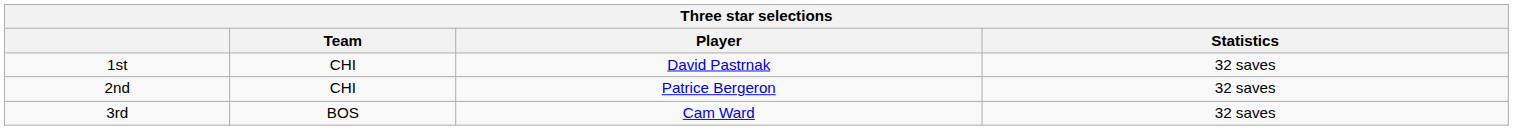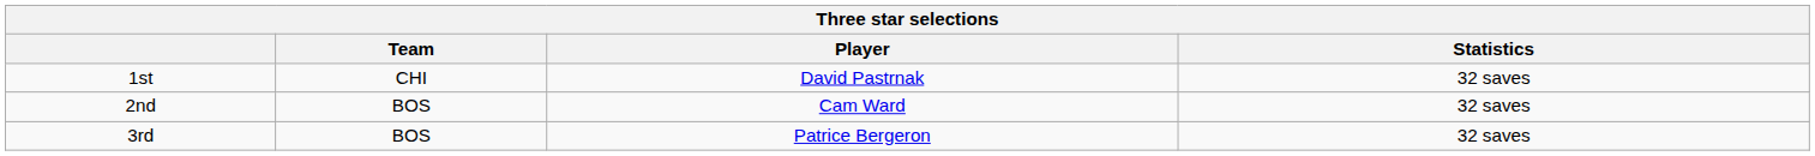 <table class="wikitable" style="width:100%;text-align: center;">
 <tr>
 <th colspan=4>Three star selections</th>
 </tr>
 <tr>
 <th style="width:15%;"></th>
 <th style="width:15%;">Team</th>
 <th style="width:35%;">Player</th>
 <th style="width:35%;">Statistics</th>
 </tr>
 <tr>
 <td>1st</td>
 <td>CHI</td>
 <td><a href='#'>David Pastrnak</a></td>
 <td>32 saves</td>
 </tr>
 <tr>
 <td>2nd</td>
-<td>CHI</td>
-<td><a href='#'>Patrice Bergeron</a></td>
+<td>BOS</td>
+<td><a href='#'>Cam Ward</a></td>
 <td>32 saves</td>
 </tr>
 <tr>
 <td>3rd</td>
 <td>BOS</td>
-<td><a href='#'>Cam Ward</a></td>
+<td><a href='#'>Patrice Bergeron</a></td>
 <td>32 saves</td>
 </tr>
 </table>
